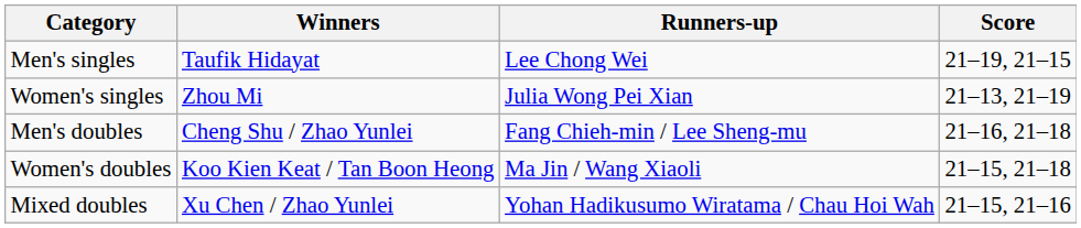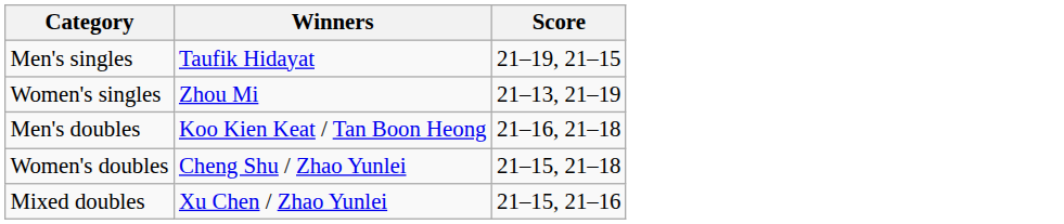 <table class=wikitable style="white-space:nowrap;">
 <tr>
 <th>Category</th>
 <th>Winners</th>
-<th>Runners-up</th>
 <th>Score</th>
 </tr>
 <tr>
 <td>Men's singles</td>
 <td> <a href='#'>Taufik Hidayat</a></td>
-<td> <a href='#'>Lee Chong Wei</a></td>
 <td>21–19, 21–15</td>
 </tr>
 <tr>
 <td>Women's singles</td>
 <td> <a href='#'>Zhou Mi</a></td>
-<td> <a href='#'>Julia Wong Pei Xian</a></td>
 <td>21–13, 21–19</td>
 </tr>
 <tr>
 <td>Men's doubles</td>
-<td> <a href='#'>Cheng Shu</a> / <a href='#'>Zhao Yunlei</a></td>
-<td> <a href='#'>Fang Chieh-min</a> / <a href='#'>Lee Sheng-mu</a></td>
+<td> <a href='#'>Koo Kien Keat</a> / <a href='#'>Tan Boon Heong</a></td>
 <td>21–16, 21–18</td>
 </tr>
 <tr>
 <td>Women's doubles</td>
-<td> <a href='#'>Koo Kien Keat</a> / <a href='#'>Tan Boon Heong</a></td>
-<td> <a href='#'>Ma Jin</a> / <a href='#'>Wang Xiaoli</a></td>
+<td> <a href='#'>Cheng Shu</a> / <a href='#'>Zhao Yunlei</a></td>
 <td>21–15, 21–18</td>
 </tr>
 <tr>
 <td>Mixed doubles</td>
 <td> <a href='#'>Xu Chen</a> / <a href='#'>Zhao Yunlei</a></td>
-<td> <a href='#'>Yohan Hadikusumo Wiratama</a> / <a href='#'>Chau Hoi Wah</a></td>
 <td>21–15, 21–16</td>
 </tr>
 </table>
